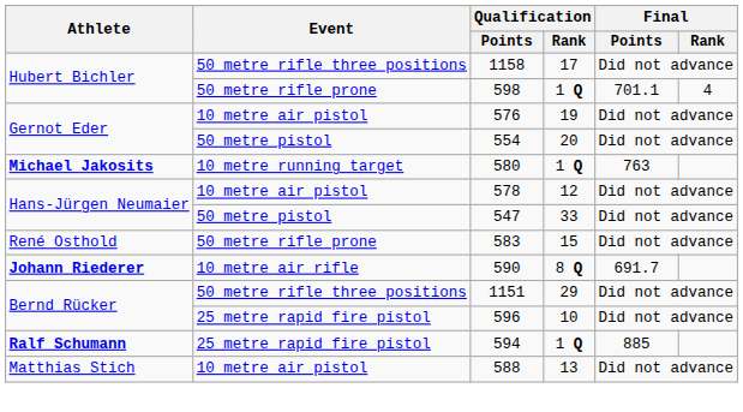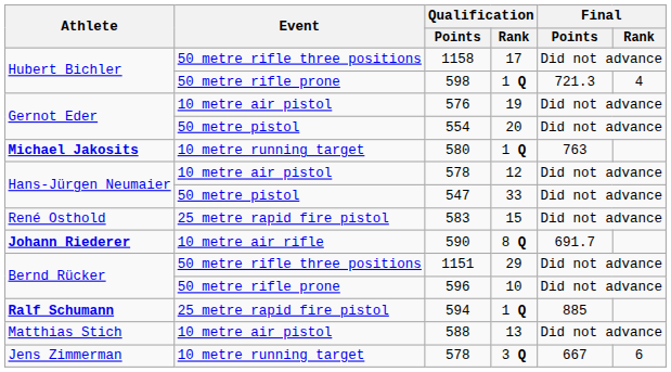 <table class="wikitable" style="font-size:90%">
 <tr>
 <th rowspan="2">Athlete</th>
 <th rowspan="2">Event</th>
 <th colspan=2>Qualification</th>
 <th colspan=2>Final</th>
 </tr>
 <tr style="font-size:95%">
 <th>Points</th>
 <th>Rank</th>
 <th>Points</th>
 <th>Rank</th>
 </tr>
 <tr align=center>
 <td align=left rowspan=2><a href='#'>Hubert Bichler</a></td>
 <td align=left><a href='#'>50 metre rifle three positions</a></td>
 <td>1158</td>
 <td>17</td>
 <td colspan=2>Did not advance</td>
 </tr>
 <tr align=center>
 <td align=left><a href='#'>50 metre rifle prone</a></td>
 <td>598</td>
 <td>1 <strong>Q</strong></td>
-<td>701.1</td>
+<td>721.3</td>
 <td>4</td>
 </tr>
 <tr align=center>
 <td align=left rowspan=2><a href='#'>Gernot Eder</a></td>
 <td align=left><a href='#'>10 metre air pistol</a></td>
 <td>576</td>
 <td>19</td>
 <td colspan=2>Did not advance</td>
 </tr>
 <tr align=center>
 <td align=left><a href='#'>50 metre pistol</a></td>
 <td>554</td>
 <td>20</td>
 <td colspan=2>Did not advance</td>
 </tr>
 <tr align=center>
 <td align=left><strong><a href='#'>Michael Jakosits</a></strong></td>
 <td align=left><a href='#'>10 metre running target</a></td>
 <td>580</td>
 <td>1 <strong>Q</strong></td>
 <td>763</td>
 <td></td>
 </tr>
 <tr align=center>
 <td align=left rowspan=2><a href='#'>Hans-Jürgen Neumaier</a></td>
 <td align=left><a href='#'>10 metre air pistol</a></td>
 <td>578</td>
 <td>12</td>
 <td colspan=2>Did not advance</td>
 </tr>
 <tr align=center>
 <td align=left><a href='#'>50 metre pistol</a></td>
 <td>547</td>
 <td>33</td>
 <td colspan=2>Did not advance</td>
 </tr>
 <tr align=center>
 <td align=left><a href='#'>René Osthold</a></td>
-<td align=left><a href='#'>50 metre rifle prone</a></td>
+<td align=left><a href='#'>25 metre rapid fire pistol</a></td>
 <td>583</td>
 <td>15</td>
 <td colspan=2>Did not advance</td>
 </tr>
 <tr align=center>
 <td align=left><strong><a href='#'>Johann Riederer</a></strong></td>
 <td align=left><a href='#'>10 metre air rifle</a></td>
 <td>590</td>
 <td>8 <strong>Q</strong></td>
 <td>691.7</td>
 <td></td>
 </tr>
 <tr align=center>
 <td align=left rowspan=2><a href='#'>Bernd Rücker</a></td>
 <td align=left><a href='#'>50 metre rifle three positions</a></td>
 <td>1151</td>
 <td>29</td>
 <td colspan=2>Did not advance</td>
 </tr>
 <tr align=center>
-<td align=left><a href='#'>25 metre rapid fire pistol</a></td>
+<td align=left><a href='#'>50 metre rifle prone</a></td>
 <td>596</td>
 <td>10</td>
 <td colspan=2>Did not advance</td>
 </tr>
 <tr align=center>
 <td align=left><strong><a href='#'>Ralf Schumann</a></strong></td>
 <td align=left><a href='#'>25 metre rapid fire pistol</a></td>
 <td>594</td>
 <td>1 <strong>Q</strong></td>
 <td>885</td>
 <td></td>
 </tr>
 <tr align=center>
 <td align=left><a href='#'>Matthias Stich</a></td>
 <td align=left><a href='#'>10 metre air pistol</a></td>
 <td>588</td>
 <td>13</td>
 <td colspan=2>Did not advance</td>
 </tr>
+<tr align=center>
+<td align=left><a href='#'>Jens Zimmerman</a></td>
+<td align=left><a href='#'>10 metre running target</a></td>
+<td>578</td>
+<td>3 <strong>Q</strong></td>
+<td>667</td>
+<td>6</td>
+</tr>
 </table>
